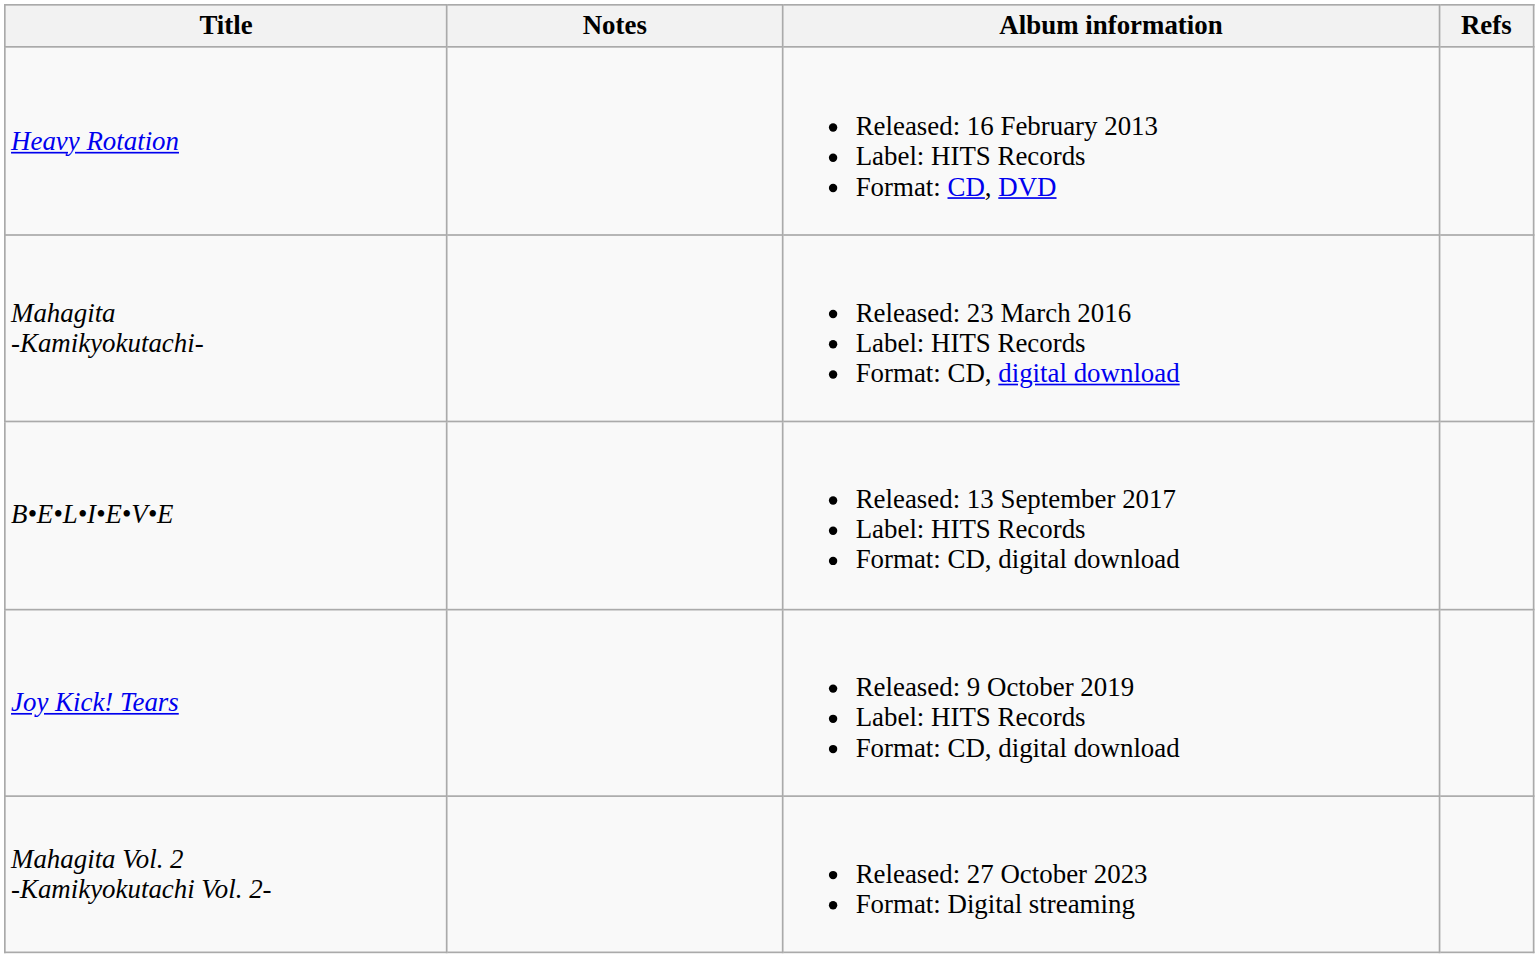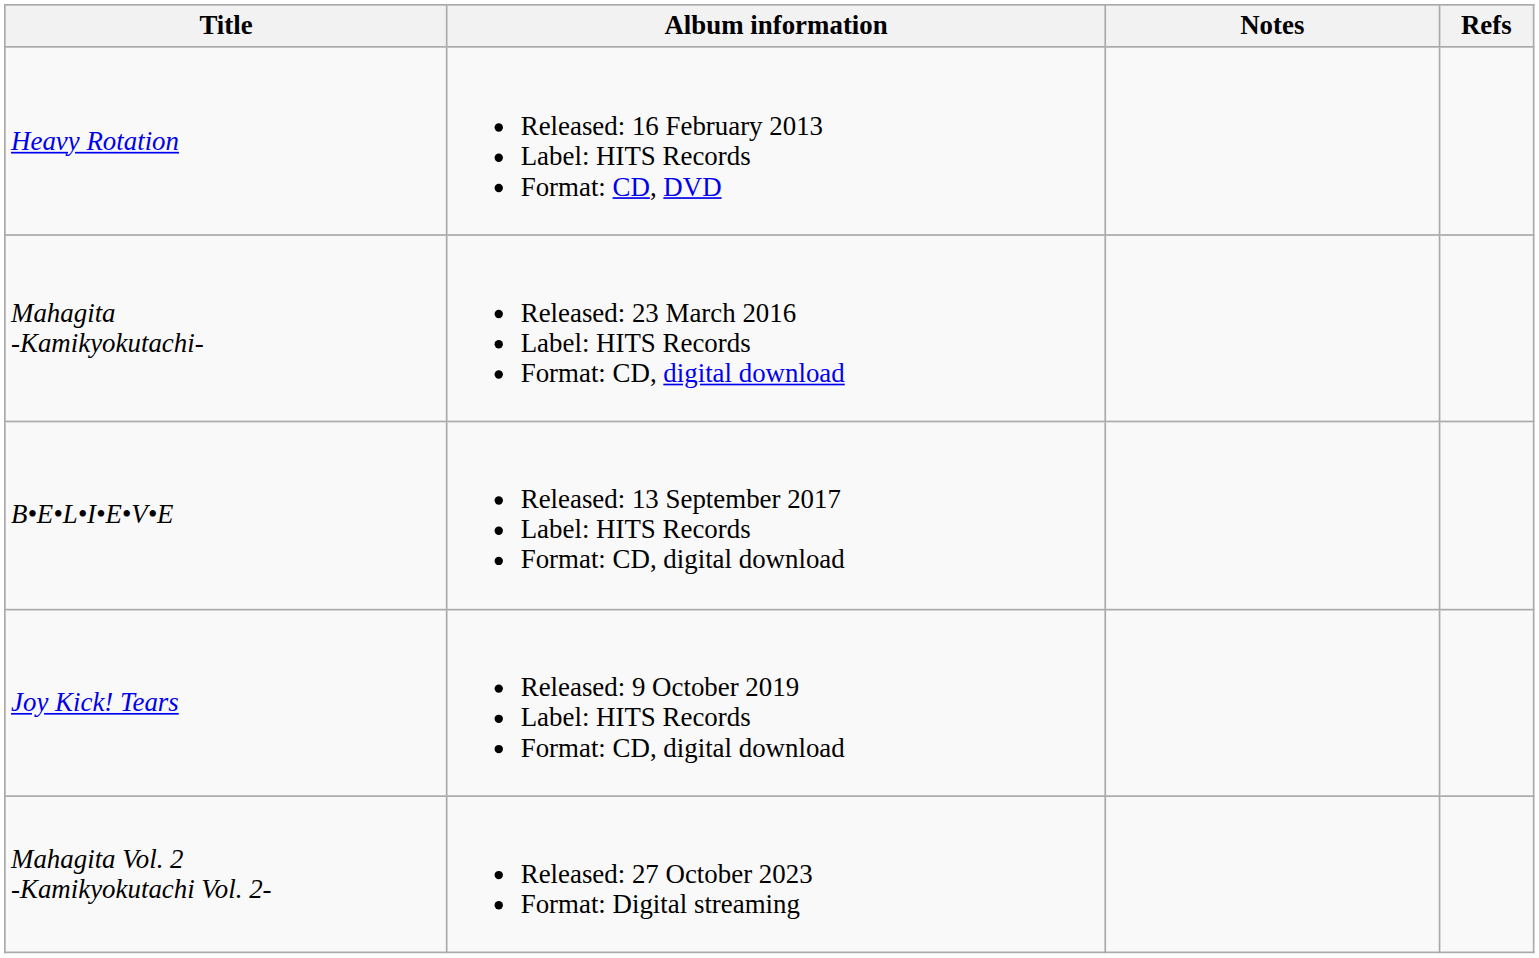 <table class="wikitable" align=center>
 <tr>
 <th style="width:16em;">Title</th>
+<th style="width:24em;">Album information</th>
 <th style="width:12em;">Notes</th>
-<th style="width:24em;">Album information</th>
 <th style="width:3em;">Refs</th>
 </tr>
 <tr>
 <td><em><a href='#'>Heavy Rotation</a></em></td>
+<td><br><ul><li>Released: 16 February 2013</li><li>Label: HITS Records</li><li>Format: <a href='#'>CD</a>, <a href='#'>DVD</a></li></ul></td>
 <td></td>
-<td><br><ul><li>Released: 16 February 2013</li><li>Label: HITS Records</li><li>Format: <a href='#'>CD</a>, <a href='#'>DVD</a></li></ul></td>
 <td></td>
 </tr>
 <tr>
 <td><em>Mahagita<br>-Kamikyokutachi-</em></td>
+<td><br><ul><li>Released: 23 March 2016</li><li>Label: HITS Records</li><li>Format: CD, <a href='#'>digital download</a></li></ul></td>
 <td></td>
-<td><br><ul><li>Released: 23 March 2016</li><li>Label: HITS Records</li><li>Format: CD, <a href='#'>digital download</a></li></ul></td>
 <td></td>
 </tr>
 <tr>
 <td><em>B•E•L•I•E•V•E</em></td>
+<td><br><ul><li>Released: 13 September 2017</li><li>Label: HITS Records</li><li>Format: CD, digital download</li></ul></td>
 <td></td>
-<td><br><ul><li>Released: 13 September 2017</li><li>Label: HITS Records</li><li>Format: CD, digital download</li></ul></td>
 <td></td>
 </tr>
 <tr>
 <td><em><a href='#'>Joy Kick! Tears</a></em></td>
+<td><br><ul><li>Released: 9 October 2019</li><li>Label: HITS Records</li><li>Format: CD, digital download</li></ul></td>
 <td></td>
-<td><br><ul><li>Released: 9 October 2019</li><li>Label: HITS Records</li><li>Format: CD, digital download</li></ul></td>
 <td></td>
 </tr>
 <tr>
 <td><em>Mahagita Vol. 2<br>-Kamikyokutachi Vol. 2-</em></td>
+<td><br><ul><li>Released: 27 October 2023</li><li>Format: Digital streaming</li></ul></td>
 <td></td>
-<td><br><ul><li>Released: 27 October 2023</li><li>Format: Digital streaming</li></ul></td>
 <td></td>
 </tr>
 </table>
